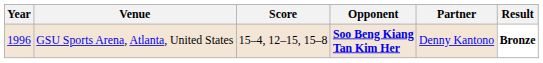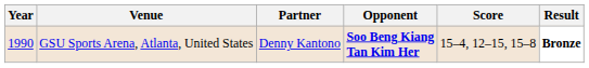 <table class="sortable wikitable" style="font-size: 90%;">
 <tr>
 <th>Year</th>
 <th>Venue</th>
+<th>Partner</th>
+<th>Opponent</th>
 <th>Score</th>
-<th>Opponent</th>
-<th>Partner</th>
 <th>Result</th>
 </tr>
 <tr style="background:#F3E6D7">
-<td align="center"><a href='#'>1996</a></td>
+<td align="center"><a href='#'>1990</a></td>
 <td align="left"><a href='#'>GSU Sports Arena</a>, <a href='#'>Atlanta</a>, United States</td>
+<td align="left"> <a href='#'>Denny Kantono</a></td>
+<td align="left"><strong> <a href='#'>Soo Beng Kiang</a> <br>  <a href='#'>Tan Kim Her</a></strong></td>
 <td align="left">15–4, 12–15, 15–8</td>
-<td align="left"><strong> <a href='#'>Soo Beng Kiang</a> <br>  <a href='#'>Tan Kim Her</a></strong></td>
-<td align="left"> <a href='#'>Denny Kantono</a></td>
 <td style="text-align:left; background:white"> <strong>Bronze</strong></td>
 </tr>
 </table>
